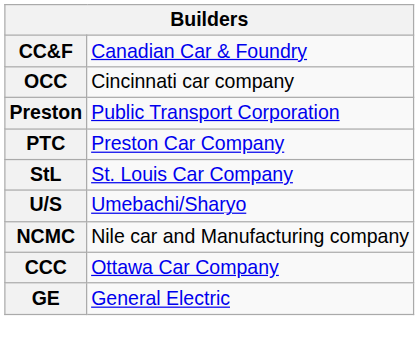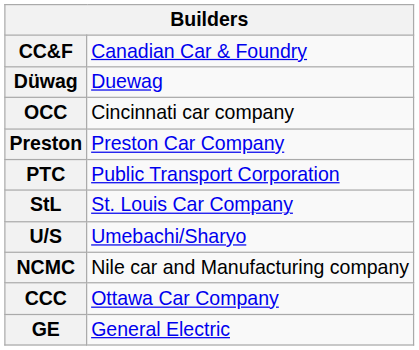 <table class="wikitable" style="margin:1em auto;">
 <tr>
 <th colspan=2>Builders</th>
 </tr>
 <tr>
 <th>CC&F</th>
 <td><a href='#'>Canadian Car & Foundry</a></td>
 </tr>
 <tr>
+<th>Düwag</th>
+<td><a href='#'>Duewag</a></td>
+</tr>
+<tr>
 <th>OCC</th>
 <td>Cincinnati car company</td>
 </tr>
 <tr>
 <th>Preston</th>
-<td><a href='#'>Public Transport Corporation</a></td>
+<td><a href='#'>Preston Car Company</a></td>
 </tr>
 <tr>
 <th>PTC</th>
-<td><a href='#'>Preston Car Company</a></td>
+<td><a href='#'>Public Transport Corporation</a></td>
 </tr>
 <tr>
 <th>StL</th>
 <td><a href='#'>St. Louis Car Company</a></td>
 </tr>
 <tr>
 <th>U/S</th>
 <td><a href='#'>Umebachi/Sharyo</a></td>
 </tr>
 <tr>
 <th>NCMC</th>
 <td>Nile car and Manufacturing company</td>
 </tr>
 <tr>
 <th>CCC</th>
 <td><a href='#'>Ottawa Car Company</a></td>
 </tr>
 <tr>
 <th>GE</th>
 <td><a href='#'>General Electric</a></td>
 </tr>
 </table>
